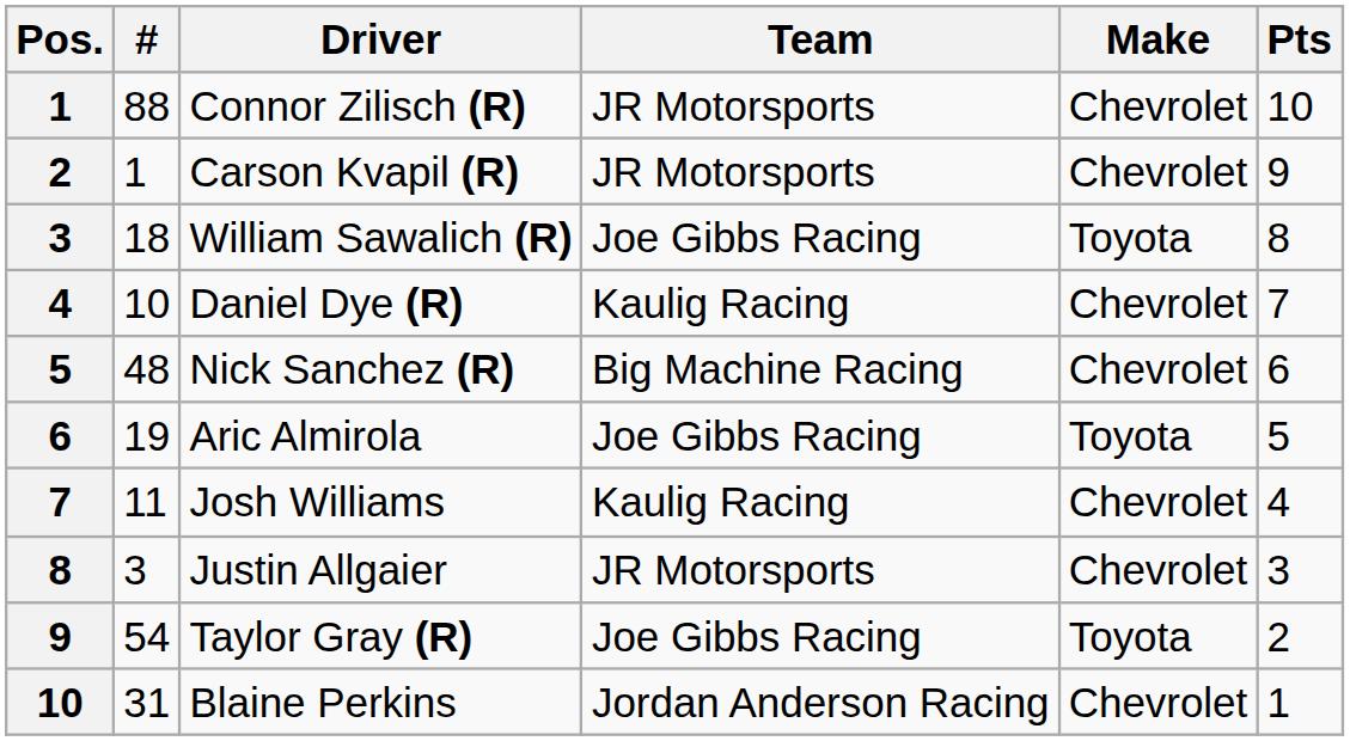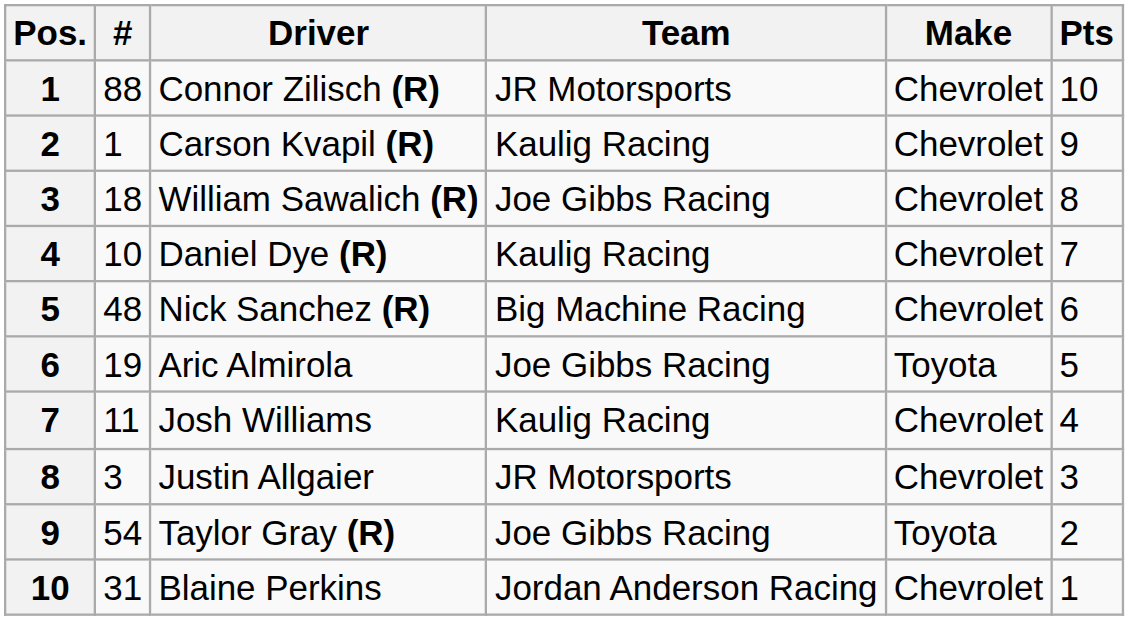 <table class="wikitable" style="font-size:95%">
 <tr>
 <th>Pos.</th>
 <th>#</th>
 <th>Driver</th>
 <th>Team</th>
 <th>Make</th>
 <th>Pts</th>
 </tr>
 <tr>
 <th>1</th>
 <td>88</td>
 <td>Connor Zilisch <strong>(R)</strong></td>
 <td>JR Motorsports</td>
 <td>Chevrolet</td>
 <td>10</td>
 </tr>
 <tr>
 <th>2</th>
 <td>1</td>
 <td>Carson Kvapil <strong>(R)</strong></td>
-<td>JR Motorsports</td>
+<td>Kaulig Racing</td>
 <td>Chevrolet</td>
 <td>9</td>
 </tr>
 <tr>
 <th>3</th>
 <td>18</td>
 <td>William Sawalich <strong>(R)</strong></td>
 <td>Joe Gibbs Racing</td>
-<td>Toyota</td>
+<td>Chevrolet</td>
 <td>8</td>
 </tr>
 <tr>
 <th>4</th>
 <td>10</td>
 <td>Daniel Dye <strong>(R)</strong></td>
 <td>Kaulig Racing</td>
 <td>Chevrolet</td>
 <td>7</td>
 </tr>
 <tr>
 <th>5</th>
 <td>48</td>
 <td>Nick Sanchez <strong>(R)</strong></td>
 <td>Big Machine Racing</td>
 <td>Chevrolet</td>
 <td>6</td>
 </tr>
 <tr>
 <th>6</th>
 <td>19</td>
 <td>Aric Almirola</td>
 <td>Joe Gibbs Racing</td>
 <td>Toyota</td>
 <td>5</td>
 </tr>
 <tr>
 <th>7</th>
 <td>11</td>
 <td>Josh Williams</td>
 <td>Kaulig Racing</td>
 <td>Chevrolet</td>
 <td>4</td>
 </tr>
 <tr>
 <th>8</th>
 <td>3</td>
 <td>Justin Allgaier</td>
 <td>JR Motorsports</td>
 <td>Chevrolet</td>
 <td>3</td>
 </tr>
 <tr>
 <th>9</th>
 <td>54</td>
 <td>Taylor Gray <strong>(R)</strong></td>
 <td>Joe Gibbs Racing</td>
 <td>Toyota</td>
 <td>2</td>
 </tr>
 <tr>
 <th>10</th>
 <td>31</td>
 <td>Blaine Perkins</td>
 <td>Jordan Anderson Racing</td>
 <td>Chevrolet</td>
 <td>1</td>
 </tr>
 </table>
